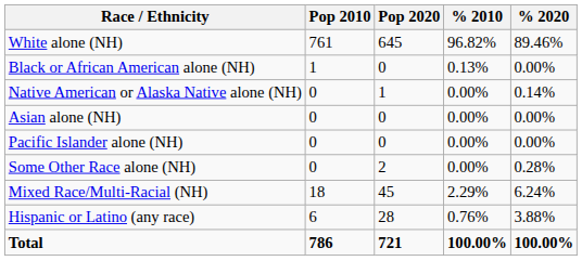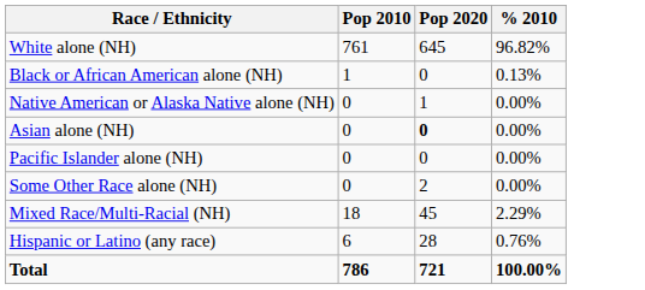 <table class="wikitable">
 <tr>
 <th>Race / Ethnicity</th>
 <th>Pop 2010</th>
 <th>Pop 2020</th>
 <th>% 2010</th>
-<th>% 2020</th>
 </tr>
 <tr>
 <td><a href='#'>White</a> alone (NH)</td>
 <td>761</td>
 <td>645</td>
 <td>96.82%</td>
-<td>89.46%</td>
 </tr>
 <tr>
 <td><a href='#'>Black or African American</a> alone (NH)</td>
 <td>1</td>
 <td>0</td>
 <td>0.13%</td>
-<td>0.00%</td>
 </tr>
 <tr>
 <td><a href='#'>Native American</a> or <a href='#'>Alaska Native</a> alone (NH)</td>
 <td>0</td>
 <td>1</td>
 <td>0.00%</td>
-<td>0.14%</td>
 </tr>
 <tr>
 <td><a href='#'>Asian</a> alone (NH)</td>
 <td>0</td>
-<td>0</td>
-<td>0.00%</td>
+<td><strong>0</strong></td>
 <td>0.00%</td>
 </tr>
 <tr>
 <td><a href='#'>Pacific Islander</a> alone (NH)</td>
 <td>0</td>
 <td>0</td>
 <td>0.00%</td>
-<td>0.00%</td>
 </tr>
 <tr>
 <td><a href='#'>Some Other Race</a> alone (NH)</td>
 <td>0</td>
 <td>2</td>
 <td>0.00%</td>
-<td>0.28%</td>
 </tr>
 <tr>
 <td><a href='#'>Mixed Race/Multi-Racial</a> (NH)</td>
 <td>18</td>
 <td>45</td>
 <td>2.29%</td>
-<td>6.24%</td>
 </tr>
 <tr>
 <td><a href='#'>Hispanic or Latino</a> (any race)</td>
 <td>6</td>
 <td>28</td>
 <td>0.76%</td>
-<td>3.88%</td>
 </tr>
 <tr>
 <td><strong>Total</strong></td>
 <td><strong>786</strong></td>
 <td><strong>721</strong></td>
 <td><strong>100.00%</strong></td>
-<td><strong>100.00%</strong></td>
 </tr>
 </table>
